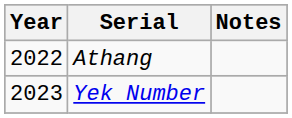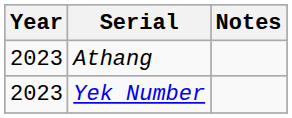 <table class="wikitable sortable">
 <tr>
 <th>Year</th>
 <th>Serial</th>
 <th>Notes</th>
 </tr>
 <tr>
-<td>2022</td>
+<td>2023</td>
 <td><em>Athang</em></td>
 <td></td>
 </tr>
 <tr>
 <td>2023</td>
 <td><em><a href='#'>Yek Number</a></em></td>
 <td></td>
 </tr>
 </table>
